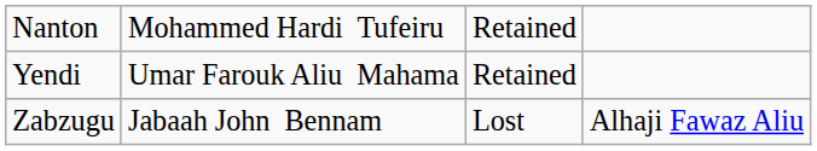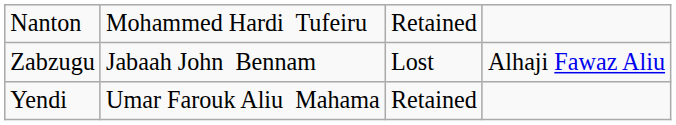 <table class="wikitable">
 <tr>
 <td>Nanton</td>
 <td>Mohammed Hardi  Tufeiru</td>
-<td>Retained</td>
-<td></td>
-</tr>
-<tr>
-<td>Yendi</td>
-<td>Umar Farouk Aliu  Mahama</td>
 <td>Retained</td>
 <td></td>
 </tr>
 <tr>
 <td>Zabzugu</td>
 <td>Jabaah John  Bennam</td>
 <td>Lost</td>
 <td>Alhaji <a href='#'>Fawaz Aliu</a></td>
 </tr>
+<tr>
+<td>Yendi</td>
+<td>Umar Farouk Aliu  Mahama</td>
+<td>Retained</td>
+<td></td>
+</tr>
 </table>
